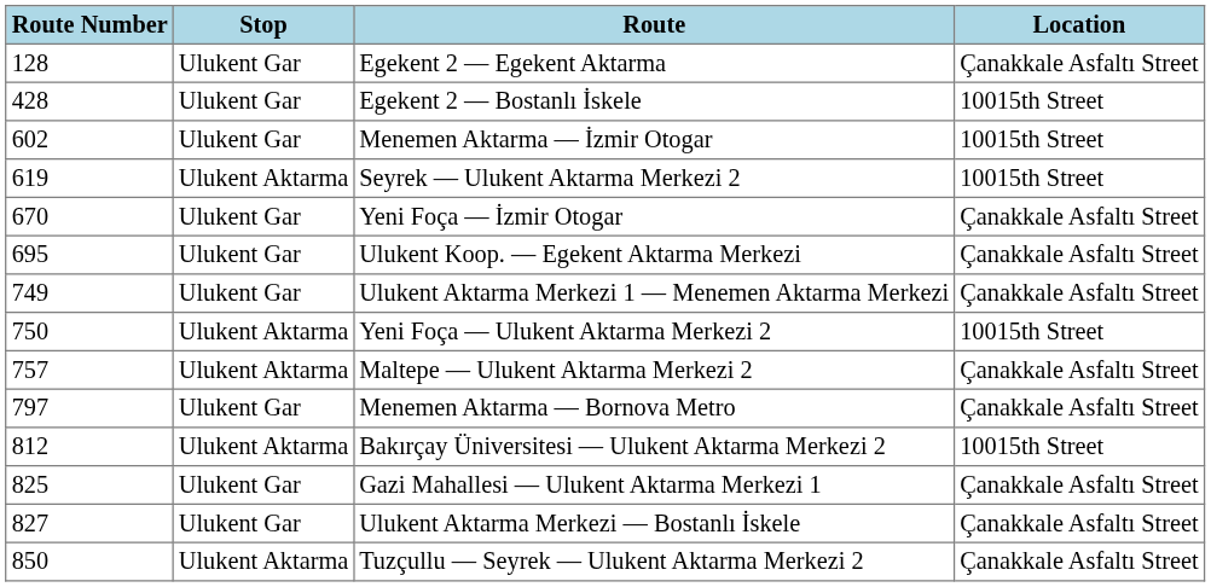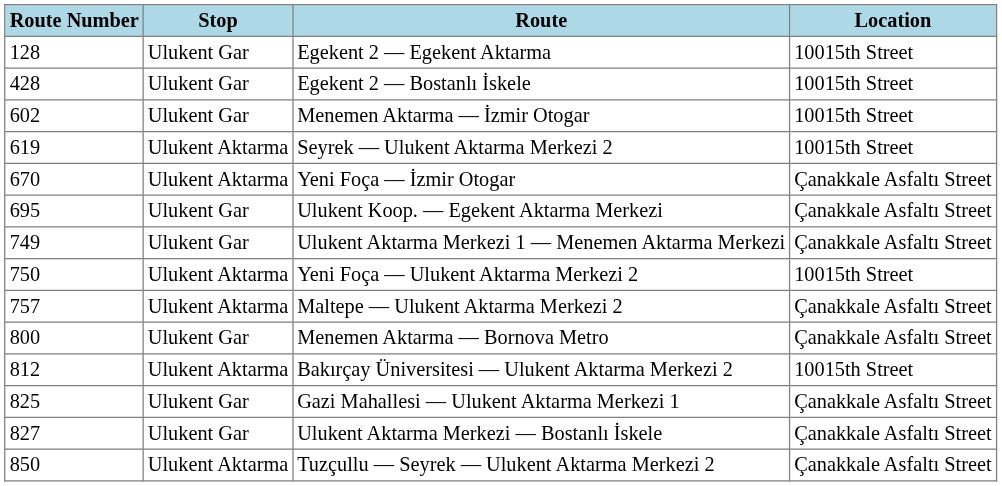 <table class="toccolours" cellpadding="3" border="1" style="margin:1em auto; border-collapse:collapse">
 <tr style="background:lightblue;">
 <th>Route Number</th>
 <th>Stop</th>
 <th>Route</th>
 <th>Location</th>
 </tr>
 <tr>
 <td>128</td>
 <td>Ulukent Gar</td>
 <td>Egekent 2 — Egekent Aktarma</td>
-<td>Çanakkale Asfaltı Street</td>
+<td>10015th Street</td>
 </tr>
 <tr>
 <td>428</td>
 <td>Ulukent Gar</td>
 <td>Egekent 2 — Bostanlı İskele</td>
 <td>10015th Street</td>
 </tr>
 <tr>
 <td>602</td>
 <td>Ulukent Gar</td>
 <td>Menemen Aktarma — İzmir Otogar</td>
 <td>10015th Street</td>
 </tr>
 <tr>
 <td>619</td>
 <td>Ulukent Aktarma</td>
 <td>Seyrek — Ulukent Aktarma Merkezi 2</td>
 <td>10015th Street</td>
 </tr>
 <tr>
 <td>670</td>
-<td>Ulukent Gar</td>
+<td>Ulukent Aktarma</td>
 <td>Yeni Foça — İzmir Otogar</td>
 <td>Çanakkale Asfaltı Street</td>
 </tr>
 <tr>
 <td>695</td>
 <td>Ulukent Gar</td>
 <td>Ulukent Koop. — Egekent Aktarma Merkezi</td>
 <td>Çanakkale Asfaltı Street</td>
 </tr>
 <tr>
 <td>749</td>
 <td>Ulukent Gar</td>
 <td>Ulukent Aktarma Merkezi 1 — Menemen Aktarma Merkezi</td>
 <td>Çanakkale Asfaltı Street</td>
 </tr>
 <tr>
 <td>750</td>
 <td>Ulukent Aktarma</td>
 <td>Yeni Foça — Ulukent Aktarma Merkezi 2</td>
 <td>10015th Street</td>
 </tr>
 <tr>
 <td>757</td>
 <td>Ulukent Aktarma</td>
 <td>Maltepe — Ulukent Aktarma Merkezi 2</td>
 <td>Çanakkale Asfaltı Street</td>
 </tr>
 <tr>
-<td>797</td>
+<td>800</td>
 <td>Ulukent Gar</td>
 <td>Menemen Aktarma — Bornova Metro</td>
 <td>Çanakkale Asfaltı Street</td>
 </tr>
 <tr>
 <td>812</td>
 <td>Ulukent Aktarma</td>
 <td>Bakırçay Üniversitesi — Ulukent Aktarma Merkezi 2</td>
 <td>10015th Street</td>
 </tr>
 <tr>
 <td>825</td>
 <td>Ulukent Gar</td>
 <td>Gazi Mahallesi — Ulukent Aktarma Merkezi 1</td>
 <td>Çanakkale Asfaltı Street</td>
 </tr>
 <tr>
 <td>827</td>
 <td>Ulukent Gar</td>
 <td>Ulukent Aktarma Merkezi — Bostanlı İskele</td>
 <td>Çanakkale Asfaltı Street</td>
 </tr>
 <tr>
 <td>850</td>
 <td>Ulukent Aktarma</td>
 <td>Tuzçullu — Seyrek — Ulukent Aktarma Merkezi 2</td>
 <td>Çanakkale Asfaltı Street</td>
 </tr>
 </table>
